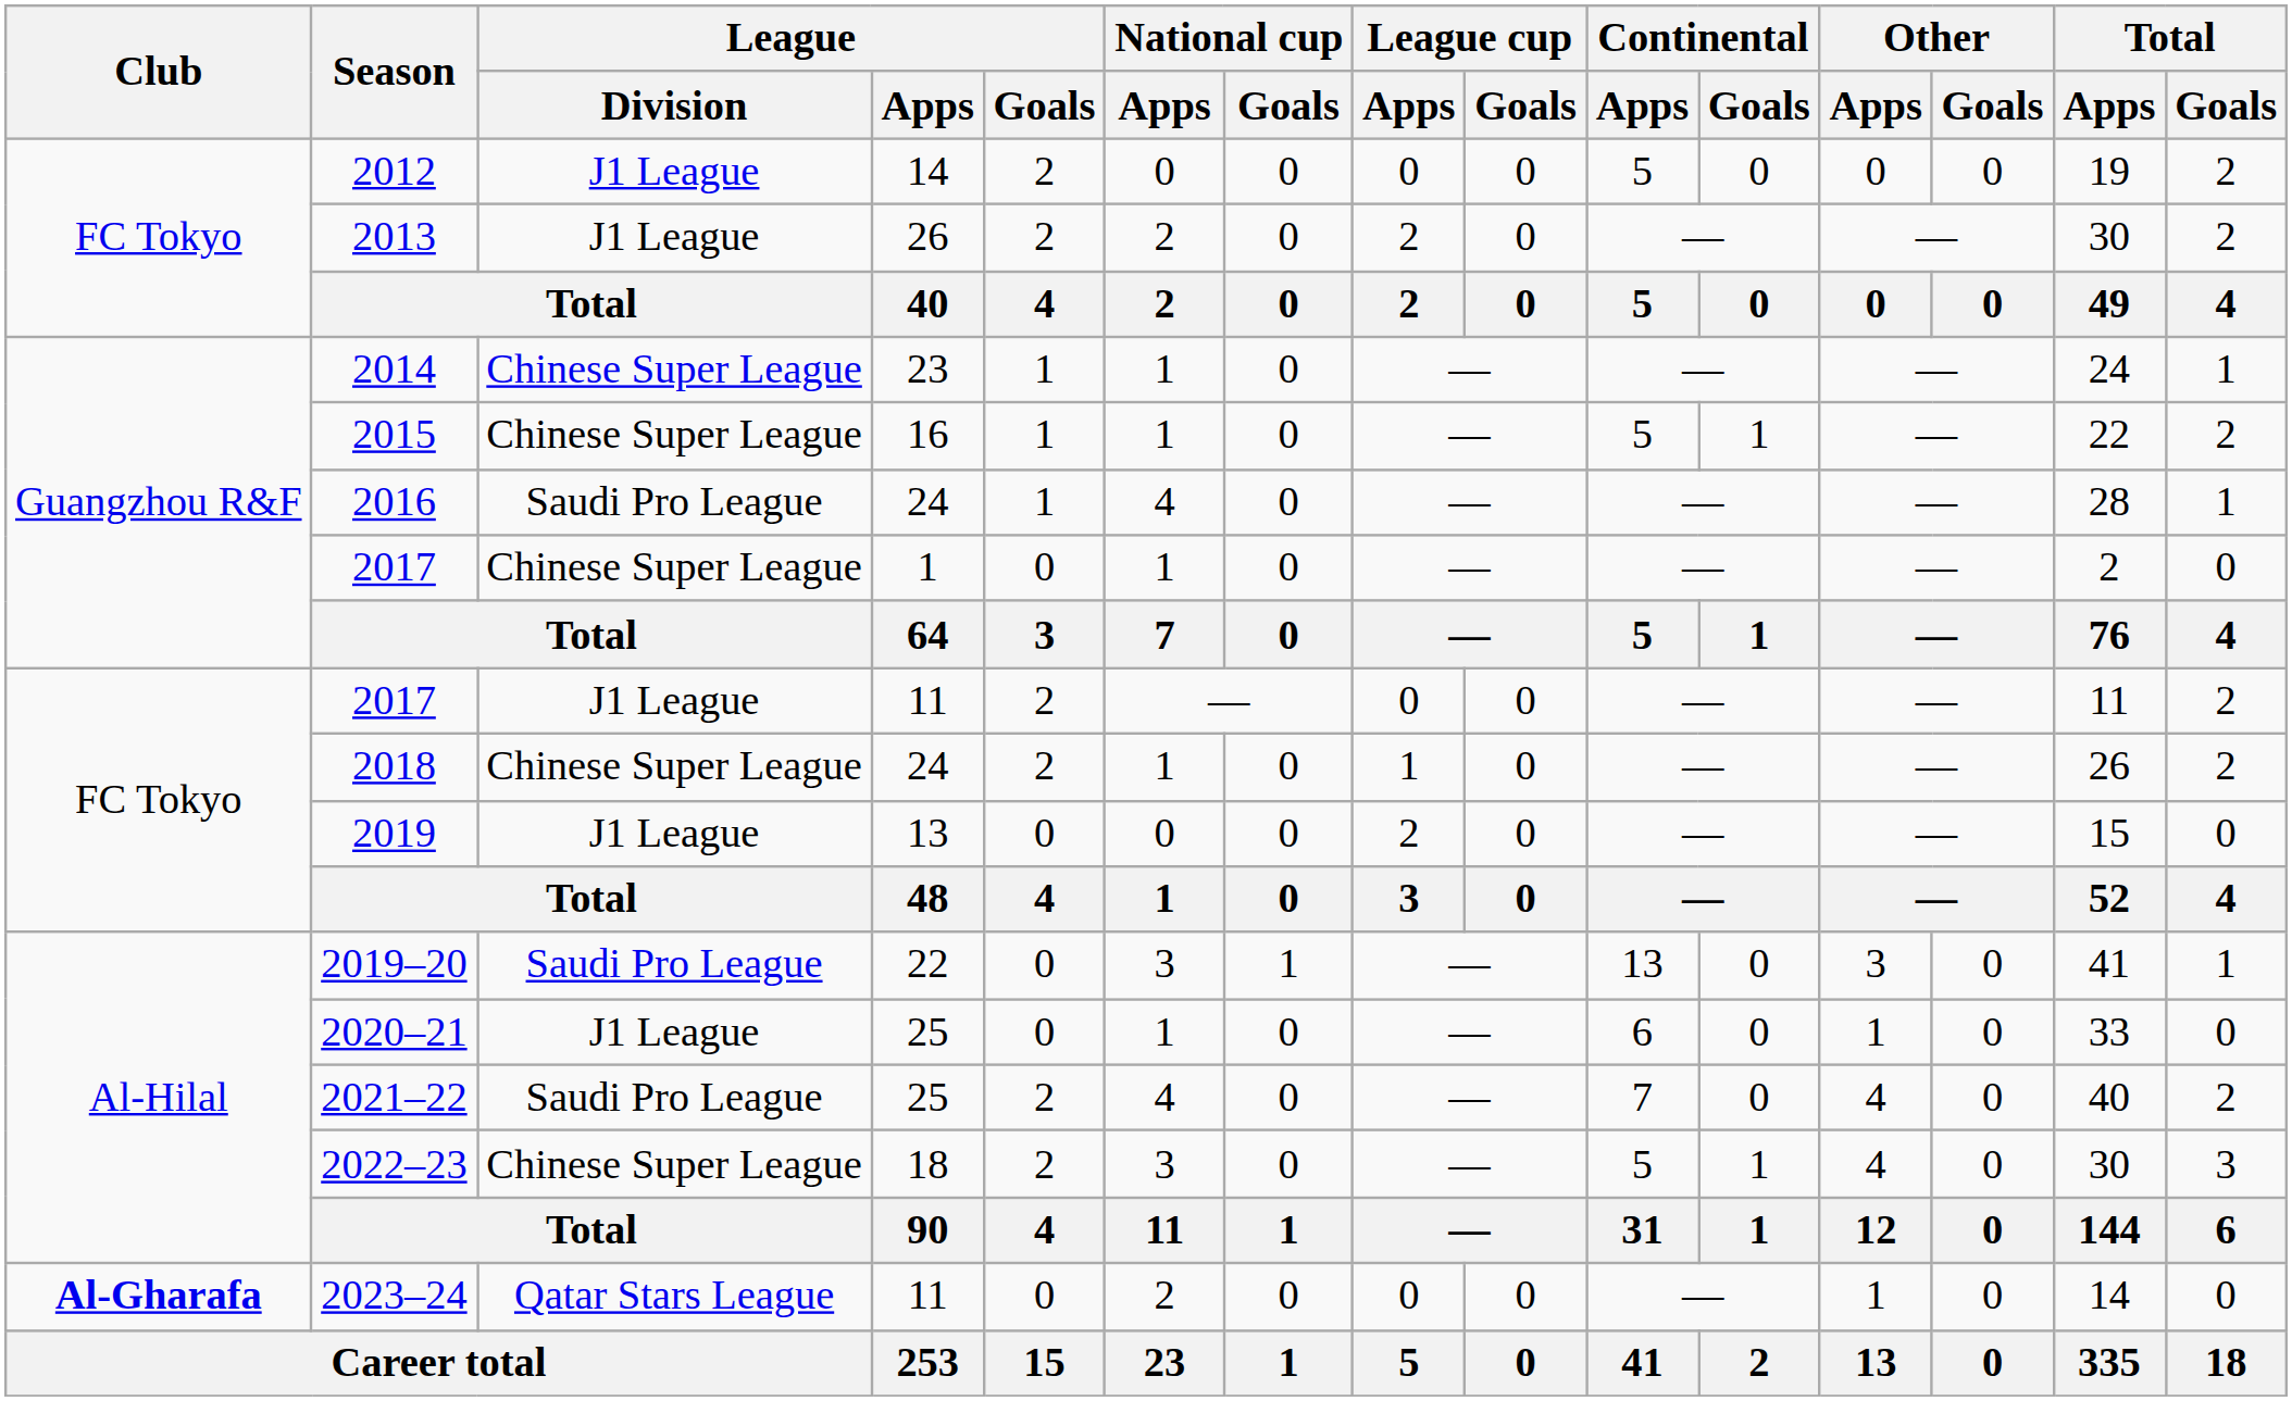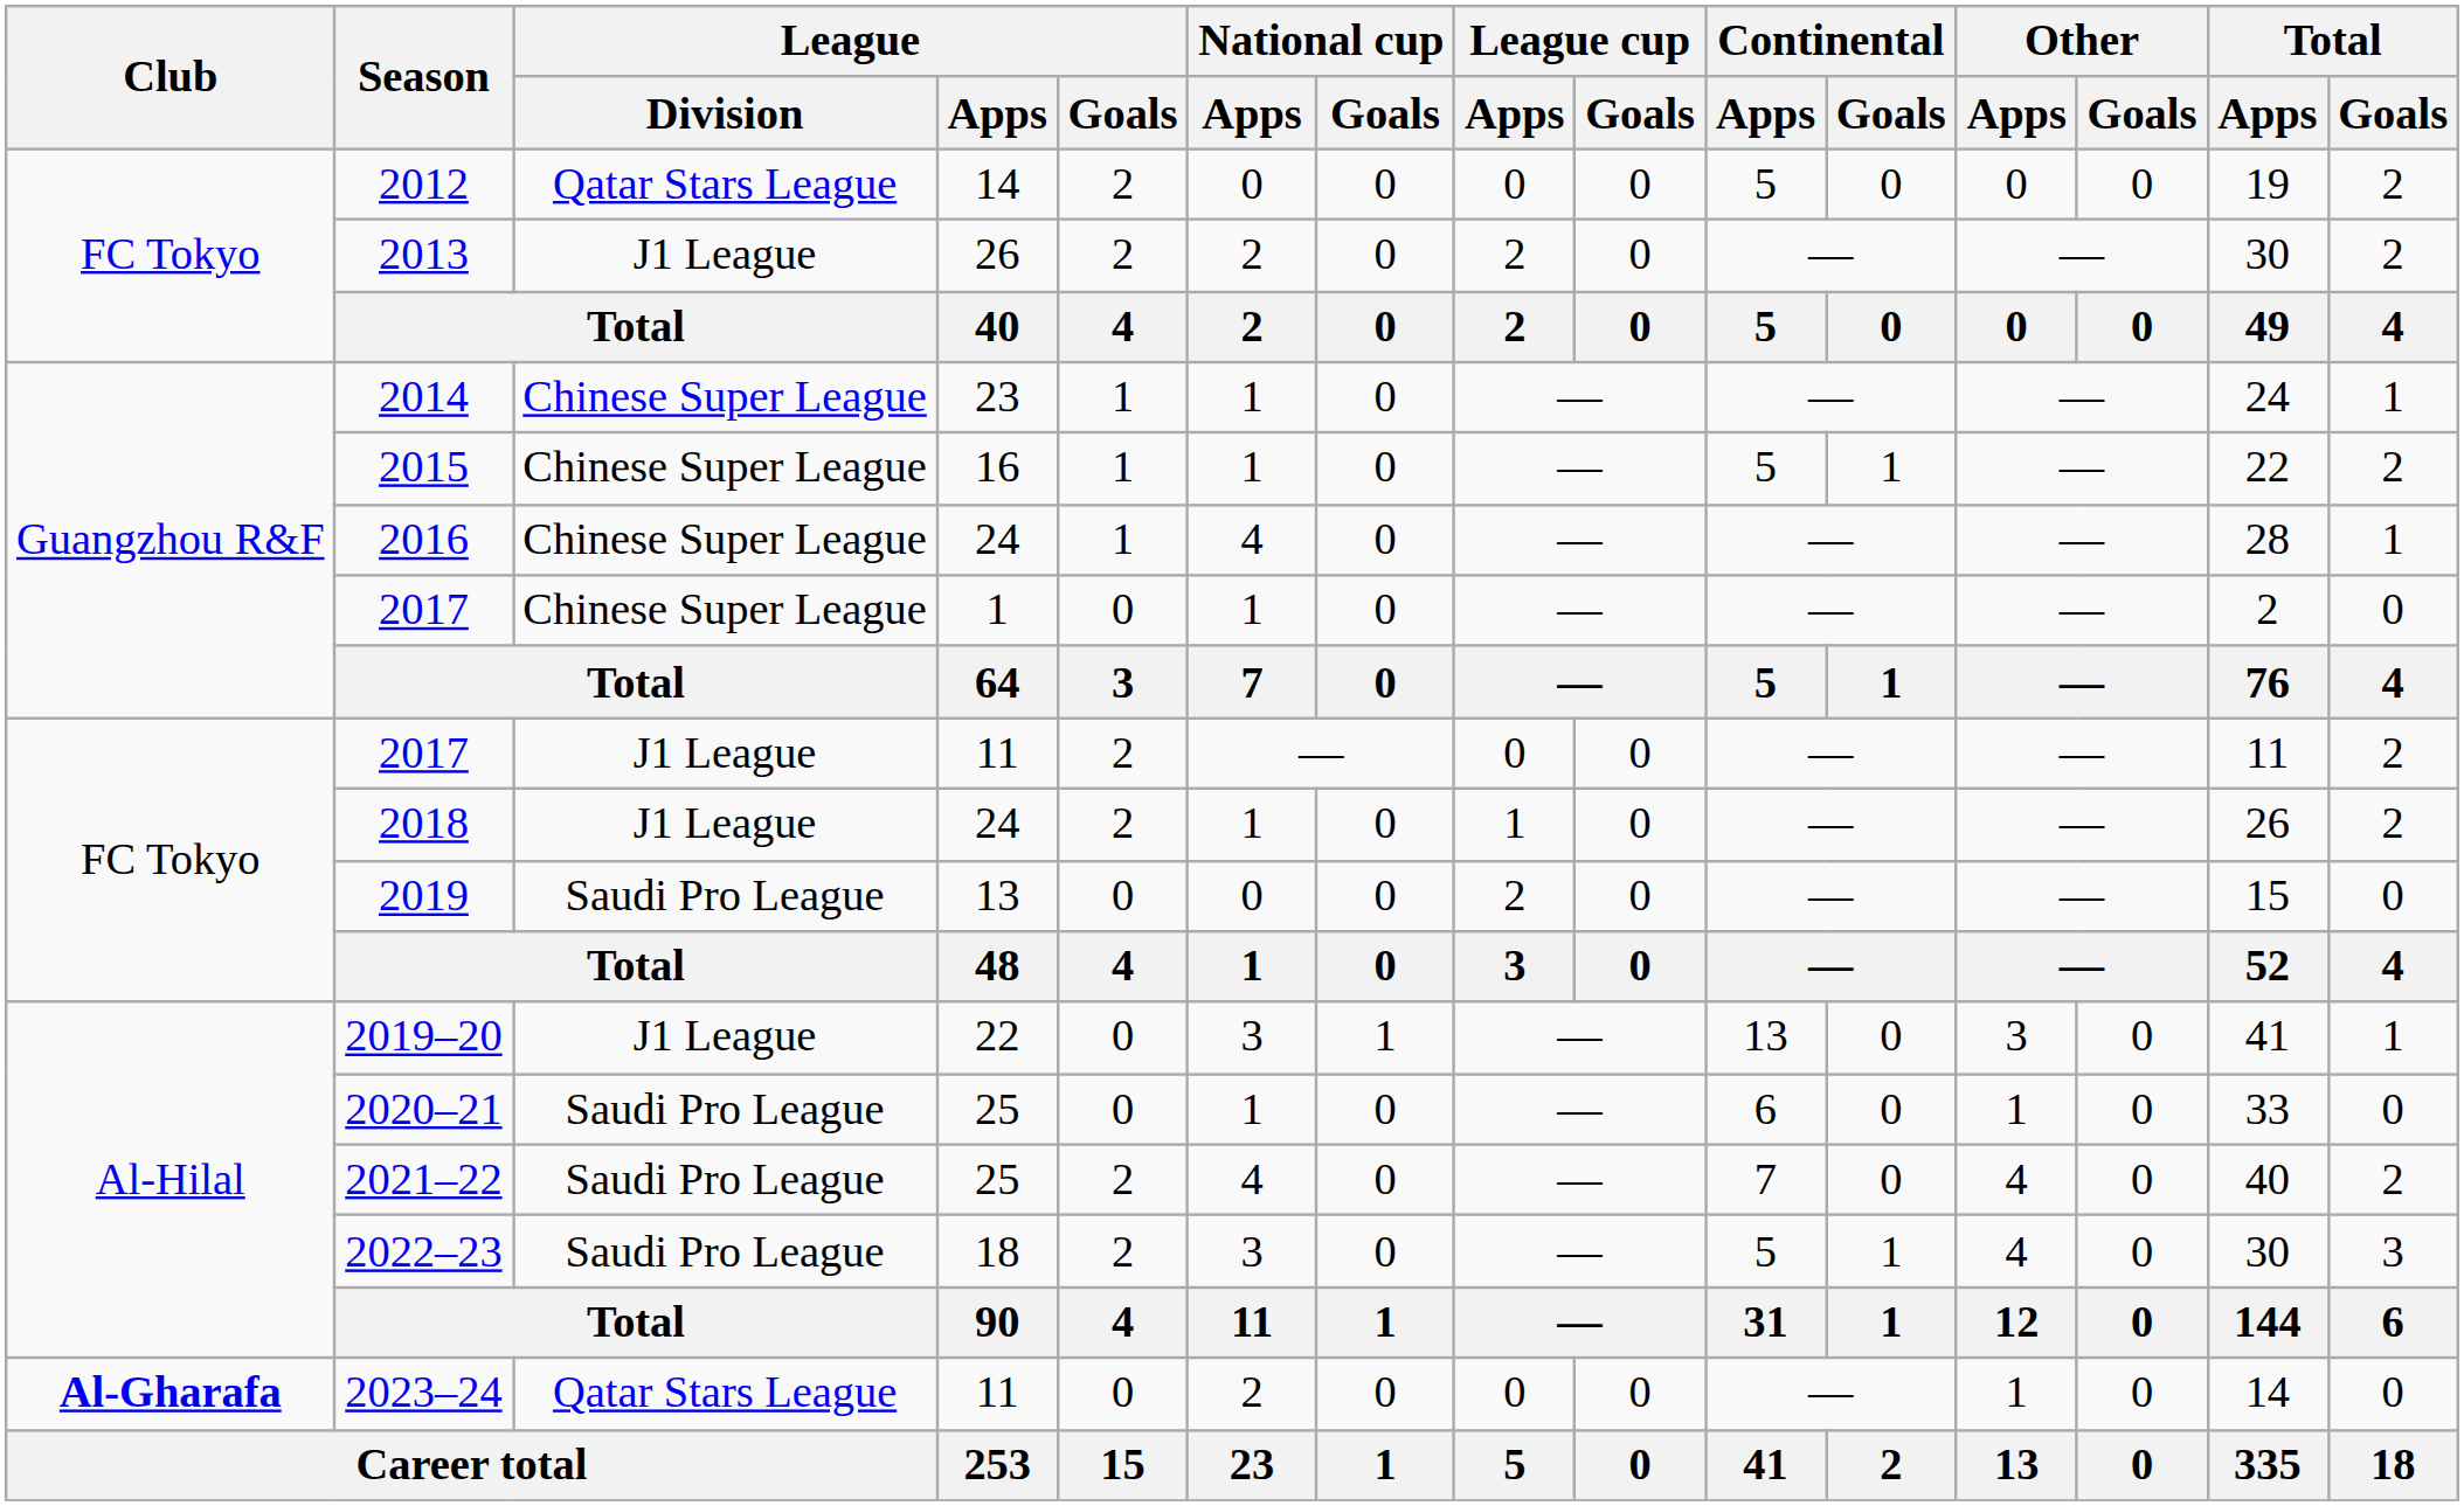 <table class="wikitable" style="text-align:center;">
 <tr>
 <th rowspan=2>Club</th>
 <th rowspan=2>Season</th>
 <th colspan=3>League</th>
 <th colspan=2>National cup</th>
 <th colspan=2>League cup</th>
 <th colspan=2>Continental</th>
 <th colspan=2>Other</th>
 <th colspan=2>Total</th>
 </tr>
 <tr>
 <th>Division</th>
 <th>Apps</th>
 <th>Goals</th>
 <th>Apps</th>
 <th>Goals</th>
 <th>Apps</th>
 <th>Goals</th>
 <th>Apps</th>
 <th>Goals</th>
 <th>Apps</th>
 <th>Goals</th>
 <th>Apps</th>
 <th>Goals</th>
 </tr>
 <tr>
 <td rowspan="3"><a href='#'>FC Tokyo</a></td>
 <td><a href='#'>2012</a></td>
-<td><a href='#'>J1 League</a></td>
+<td><a href='#'>Qatar Stars League</a></td>
 <td>14</td>
 <td>2</td>
 <td>0</td>
 <td>0</td>
 <td>0</td>
 <td>0</td>
 <td>5</td>
 <td>0</td>
 <td>0</td>
 <td>0</td>
 <td>19</td>
 <td>2</td>
 </tr>
 <tr>
 <td><a href='#'>2013</a></td>
 <td>J1 League</td>
 <td>26</td>
 <td>2</td>
 <td>2</td>
 <td>0</td>
 <td>2</td>
 <td>0</td>
 <td colspan=2>—</td>
 <td colspan=2>—</td>
 <td>30</td>
 <td>2</td>
 </tr>
 <tr>
 <th colspan=2>Total</th>
 <th>40</th>
 <th>4</th>
 <th>2</th>
 <th>0</th>
 <th>2</th>
 <th>0</th>
 <th>5</th>
 <th>0</th>
 <th>0</th>
 <th>0</th>
 <th>49</th>
 <th>4</th>
 </tr>
 <tr>
 <td rowspan="5"><a href='#'>Guangzhou R&F</a></td>
 <td><a href='#'>2014</a></td>
 <td><a href='#'>Chinese Super League</a></td>
 <td>23</td>
 <td>1</td>
 <td>1</td>
 <td>0</td>
 <td colspan=2>—</td>
 <td colspan=2>—</td>
 <td colspan=2>—</td>
 <td>24</td>
 <td>1</td>
 </tr>
 <tr>
 <td><a href='#'>2015</a></td>
 <td>Chinese Super League</td>
 <td>16</td>
 <td>1</td>
 <td>1</td>
 <td>0</td>
 <td colspan=2>—</td>
 <td>5</td>
 <td>1</td>
 <td colspan=2>—</td>
 <td>22</td>
 <td>2</td>
 </tr>
 <tr>
 <td><a href='#'>2016</a></td>
-<td>Saudi Pro League</td>
+<td>Chinese Super League</td>
 <td>24</td>
 <td>1</td>
 <td>4</td>
 <td>0</td>
 <td colspan=2>—</td>
 <td colspan=2>—</td>
 <td colspan=2>—</td>
 <td>28</td>
 <td>1</td>
 </tr>
 <tr>
 <td><a href='#'>2017</a></td>
 <td>Chinese Super League</td>
 <td>1</td>
 <td>0</td>
 <td>1</td>
 <td>0</td>
 <td colspan=2>—</td>
 <td colspan=2>—</td>
 <td colspan=2>—</td>
 <td>2</td>
 <td>0</td>
 </tr>
 <tr>
 <th colspan=2>Total</th>
 <th>64</th>
 <th>3</th>
 <th>7</th>
 <th>0</th>
 <th colspan=2>—</th>
 <th>5</th>
 <th>1</th>
 <th colspan=2>—</th>
 <th>76</th>
 <th>4</th>
 </tr>
 <tr>
 <td rowspan="4">FC Tokyo</td>
 <td><a href='#'>2017</a></td>
 <td>J1 League</td>
 <td>11</td>
 <td>2</td>
 <td colspan=2>—</td>
 <td>0</td>
 <td>0</td>
 <td colspan=2>—</td>
 <td colspan=2>—</td>
 <td>11</td>
 <td>2</td>
 </tr>
 <tr>
 <td><a href='#'>2018</a></td>
-<td>Chinese Super League</td>
+<td>J1 League</td>
 <td>24</td>
 <td>2</td>
 <td>1</td>
 <td>0</td>
 <td>1</td>
 <td>0</td>
 <td colspan=2>—</td>
 <td colspan=2>—</td>
 <td>26</td>
 <td>2</td>
 </tr>
 <tr>
 <td><a href='#'>2019</a></td>
-<td>J1 League</td>
+<td>Saudi Pro League</td>
 <td>13</td>
 <td>0</td>
 <td>0</td>
 <td>0</td>
 <td>2</td>
 <td>0</td>
 <td colspan=2>—</td>
 <td colspan=2>—</td>
 <td>15</td>
 <td>0</td>
 </tr>
 <tr>
 <th colspan=2>Total</th>
 <th>48</th>
 <th>4</th>
 <th>1</th>
 <th>0</th>
 <th>3</th>
 <th>0</th>
 <th colspan=2>—</th>
 <th colspan=2>—</th>
 <th>52</th>
 <th>4</th>
 </tr>
 <tr>
 <td rowspan="5"><a href='#'>Al-Hilal</a></td>
 <td><a href='#'>2019–20</a></td>
-<td><a href='#'>Saudi Pro League</a></td>
+<td>J1 League</td>
 <td>22</td>
 <td>0</td>
 <td>3</td>
 <td>1</td>
 <td colspan=2>—</td>
 <td>13</td>
 <td>0</td>
 <td>3</td>
 <td>0</td>
 <td>41</td>
 <td>1</td>
 </tr>
 <tr>
 <td><a href='#'>2020–21</a></td>
-<td>J1 League</td>
+<td>Saudi Pro League</td>
 <td>25</td>
 <td>0</td>
 <td>1</td>
 <td>0</td>
 <td colspan=2>—</td>
 <td>6</td>
 <td>0</td>
 <td>1</td>
 <td>0</td>
 <td>33</td>
 <td>0</td>
 </tr>
 <tr>
 <td><a href='#'>2021–22</a></td>
 <td>Saudi Pro League</td>
 <td>25</td>
 <td>2</td>
 <td>4</td>
 <td>0</td>
 <td colspan=2>—</td>
 <td>7</td>
 <td>0</td>
 <td>4</td>
 <td>0</td>
 <td>40</td>
 <td>2</td>
 </tr>
 <tr>
 <td><a href='#'>2022–23</a></td>
-<td>Chinese Super League</td>
+<td>Saudi Pro League</td>
 <td>18</td>
 <td>2</td>
 <td>3</td>
 <td>0</td>
 <td colspan=2>—</td>
 <td>5</td>
 <td>1</td>
 <td>4</td>
 <td>0</td>
 <td>30</td>
 <td>3</td>
 </tr>
 <tr>
 <th colspan=2>Total</th>
 <th>90</th>
 <th>4</th>
 <th>11</th>
 <th>1</th>
 <th colspan=2>—</th>
 <th>31</th>
 <th>1</th>
 <th>12</th>
 <th>0</th>
 <th>144</th>
 <th>6</th>
 </tr>
 <tr>
 <td><strong><a href='#'>Al-Gharafa</a></strong></td>
 <td><a href='#'>2023–24</a></td>
 <td><a href='#'>Qatar Stars League</a></td>
 <td>11</td>
 <td>0</td>
 <td>2</td>
 <td>0</td>
 <td>0</td>
 <td>0</td>
 <td colspan="2">—</td>
 <td>1</td>
 <td>0</td>
 <td>14</td>
 <td>0</td>
 </tr>
 <tr>
 <th colspan=3>Career total</th>
 <th>253</th>
 <th>15</th>
 <th>23</th>
 <th>1</th>
 <th>5</th>
 <th>0</th>
 <th>41</th>
 <th>2</th>
 <th>13</th>
 <th>0</th>
 <th>335</th>
 <th>18</th>
 </tr>
 </table>
